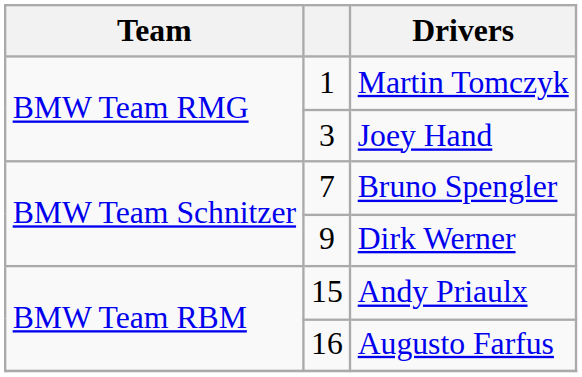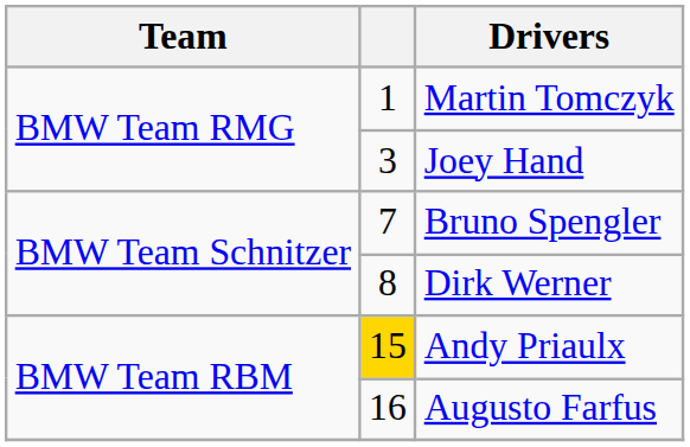 <table class="wikitable" style="font-size: 85%;">
 <tr>
 <th>Team</th>
 <th></th>
 <th>Drivers</th>
 </tr>
 <tr>
 <td rowspan="2"><a href='#'>BMW Team RMG</a></td>
 <td align="center">1</td>
 <td> <a href='#'>Martin Tomczyk</a></td>
 </tr>
 <tr>
 <td align="center">3</td>
 <td> <a href='#'>Joey Hand</a></td>
 </tr>
 <tr>
 <td rowspan="2"><a href='#'>BMW Team Schnitzer</a></td>
 <td align="center">7</td>
 <td> <a href='#'>Bruno Spengler</a></td>
 </tr>
 <tr>
-<td align="center">9</td>
+<td align="center">8</td>
 <td> <a href='#'>Dirk Werner</a></td>
 </tr>
 <tr>
 <td rowspan="2"><a href='#'>BMW Team RBM</a></td>
-<td align="center">15</td>
+<td align="center" style="background: gold;">15</td>
 <td> <a href='#'>Andy Priaulx</a></td>
 </tr>
 <tr>
 <td align="center">16</td>
 <td> <a href='#'>Augusto Farfus</a></td>
 </tr>
 <tr>
 </tr>
 </table>
